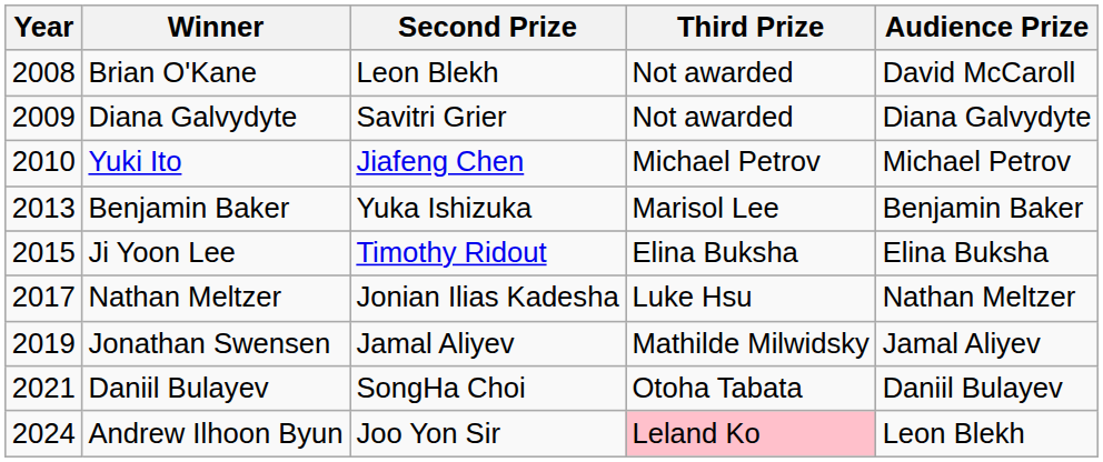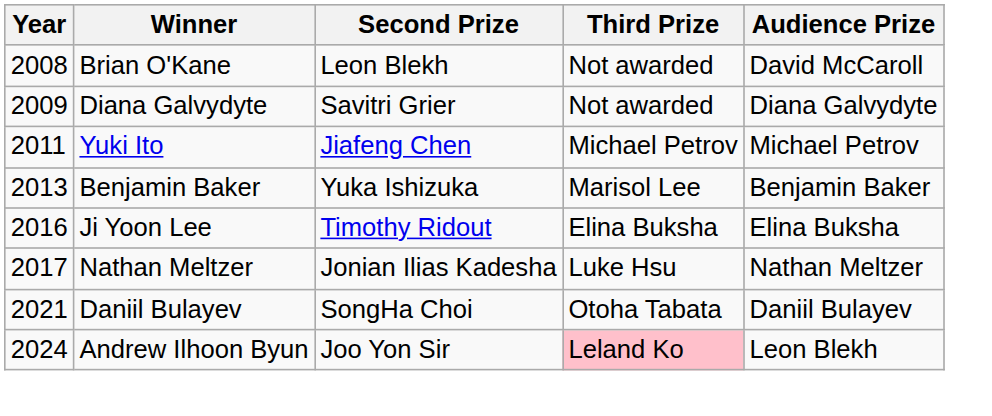 <table class="wikitable">
 <tr>
 <th>Year</th>
 <th>Winner</th>
 <th>Second Prize</th>
 <th>Third Prize</th>
 <th>Audience Prize</th>
 </tr>
 <tr>
 <td>2008</td>
 <td>Brian O'Kane</td>
 <td>Leon Blekh</td>
 <td>Not awarded</td>
 <td>David McCaroll</td>
 </tr>
 <tr>
 <td>2009</td>
 <td>Diana Galvydyte</td>
 <td>Savitri Grier</td>
 <td>Not awarded</td>
 <td>Diana Galvydyte</td>
 </tr>
 <tr>
-<td>2010</td>
+<td>2011</td>
 <td><a href='#'>Yuki Ito</a></td>
 <td><a href='#'>Jiafeng Chen</a></td>
 <td>Michael Petrov</td>
 <td>Michael Petrov</td>
 </tr>
 <tr>
 <td>2013</td>
 <td>Benjamin Baker</td>
 <td>Yuka Ishizuka</td>
 <td>Marisol Lee</td>
 <td>Benjamin Baker</td>
 </tr>
 <tr>
-<td>2015</td>
+<td>2016</td>
 <td>Ji Yoon Lee</td>
 <td><a href='#'>Timothy Ridout</a></td>
 <td>Elina Buksha</td>
 <td>Elina Buksha</td>
 </tr>
 <tr>
 <td>2017</td>
 <td>Nathan Meltzer</td>
 <td>Jonian Ilias Kadesha</td>
 <td>Luke Hsu</td>
 <td>Nathan Meltzer</td>
-</tr>
-<tr>
-<td>2019</td>
-<td>Jonathan Swensen</td>
-<td>Jamal Aliyev</td>
-<td>Mathilde Milwidsky</td>
-<td>Jamal Aliyev</td>
 </tr>
 <tr>
 <td>2021</td>
 <td>Daniil Bulayev</td>
 <td>SongHa Choi</td>
 <td>Otoha Tabata</td>
 <td>Daniil Bulayev</td>
 </tr>
 <tr>
 <td>2024</td>
 <td>Andrew Ilhoon Byun</td>
 <td>Joo Yon Sir</td>
 <td style="background: pink;">Leland Ko</td>
 <td>Leon Blekh</td>
 </tr>
 </table>
